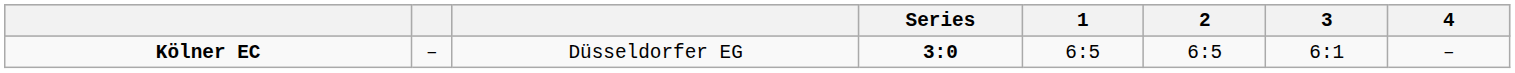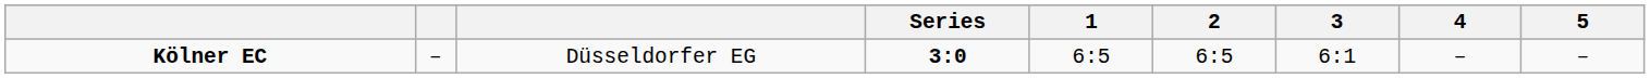 <table class="wikitable" width="80%">
 <tr style="background-color:#c0c0c0;">
 <th style="width:25%;"></th>
 <th style="width:2.5%;"></th>
 <th style="width:25%;"></th>
 <th style="width:10%;">Series</th>
 <th style="width:7.5%;">1</th>
 <th style="width:7.5%;">2</th>
 <th style="width:7.5%;">3</th>
 <th style="width:7.5%;">4</th>
+<th style="width:7.5%;">5</th>
 </tr>
 <tr align="center">
 <td><strong>Kölner EC</strong></td>
 <td>–</td>
 <td>Düsseldorfer EG</td>
 <td><strong>3:0</strong></td>
 <td>6:5</td>
 <td>6:5</td>
 <td>6:1</td>
 <td>–</td>
+<td>–</td>
 </tr>
 </table>
